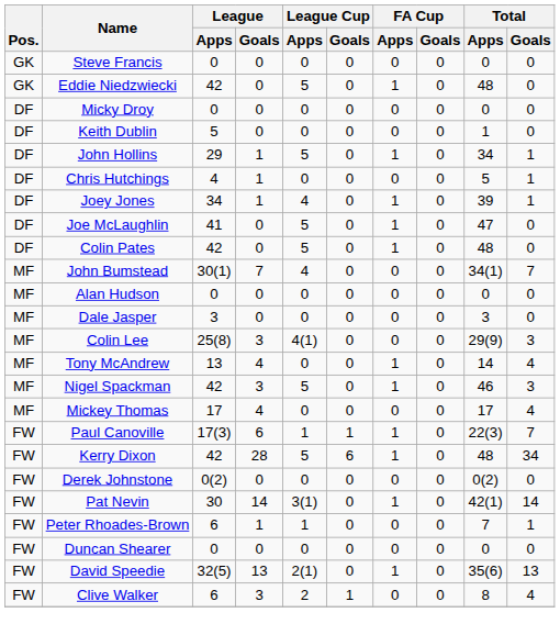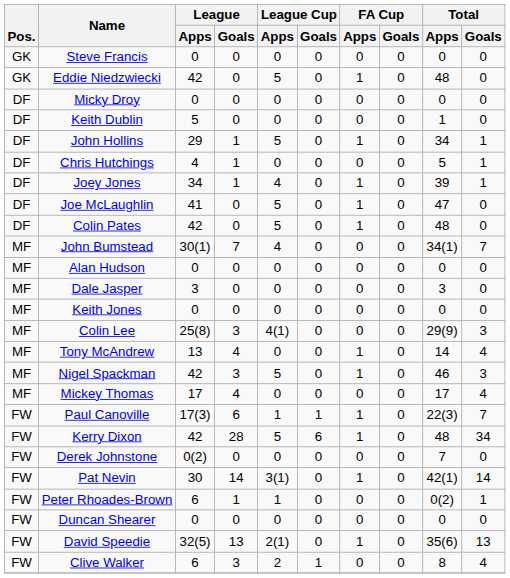 <table class="wikitable sortable" style="text-align: center;">
 <tr>
 <th rowspan="2" valign="bottom">Pos.</th>
 <th rowspan="2">Name</th>
 <th colspan="2" width="85">League</th>
 <th colspan="2" width="85">League Cup</th>
 <th colspan="2" width="85">FA Cup</th>
 <th colspan="2" width="85">Total</th>
 </tr>
 <tr>
 <th>Apps</th>
 <th>Goals</th>
 <th>Apps</th>
 <th>Goals</th>
 <th>Apps</th>
 <th>Goals</th>
 <th>Apps</th>
 <th>Goals</th>
 </tr>
 <tr>
 <td>GK</td>
 <td> <a href='#'>Steve Francis</a></td>
 <td>0</td>
 <td>0</td>
 <td>0</td>
 <td>0</td>
 <td>0</td>
 <td>0</td>
 <td>0</td>
 <td>0</td>
 </tr>
 <tr>
 <td>GK</td>
 <td> <a href='#'>Eddie Niedzwiecki</a></td>
 <td>42</td>
 <td>0</td>
 <td>5</td>
 <td>0</td>
 <td>1</td>
 <td>0</td>
 <td>48</td>
 <td>0</td>
 </tr>
 <tr>
 <td>DF</td>
 <td> <a href='#'>Micky Droy</a></td>
 <td>0</td>
 <td>0</td>
 <td>0</td>
 <td>0</td>
 <td>0</td>
 <td>0</td>
 <td>0</td>
 <td>0</td>
 </tr>
 <tr>
 <td>DF</td>
 <td> <a href='#'>Keith Dublin</a></td>
 <td>5</td>
 <td>0</td>
 <td>0</td>
 <td>0</td>
 <td>0</td>
 <td>0</td>
 <td>1</td>
 <td>0</td>
 </tr>
 <tr>
 <td>DF</td>
 <td> <a href='#'>John Hollins</a></td>
 <td>29</td>
 <td>1</td>
 <td>5</td>
 <td>0</td>
 <td>1</td>
 <td>0</td>
 <td>34</td>
 <td>1</td>
 </tr>
 <tr>
 <td>DF</td>
 <td> <a href='#'>Chris Hutchings</a></td>
 <td>4</td>
 <td>1</td>
 <td>0</td>
 <td>0</td>
 <td>0</td>
 <td>0</td>
 <td>5</td>
 <td>1</td>
 </tr>
 <tr>
 <td>DF</td>
 <td> <a href='#'>Joey Jones</a></td>
 <td>34</td>
 <td>1</td>
 <td>4</td>
 <td>0</td>
 <td>1</td>
 <td>0</td>
 <td>39</td>
 <td>1</td>
 </tr>
 <tr>
 <td>DF</td>
 <td> <a href='#'>Joe McLaughlin</a></td>
 <td>41</td>
 <td>0</td>
 <td>5</td>
 <td>0</td>
 <td>1</td>
 <td>0</td>
 <td>47</td>
 <td>0</td>
 </tr>
 <tr>
 <td>DF</td>
 <td> <a href='#'>Colin Pates</a></td>
 <td>42</td>
 <td>0</td>
 <td>5</td>
 <td>0</td>
 <td>1</td>
 <td>0</td>
 <td>48</td>
 <td>0</td>
 </tr>
 <tr>
 <td>MF</td>
 <td> <a href='#'>John Bumstead</a></td>
 <td>30(1)</td>
 <td>7</td>
 <td>4</td>
 <td>0</td>
 <td>0</td>
 <td>0</td>
 <td>34(1)</td>
 <td>7</td>
 </tr>
 <tr>
 <td>MF</td>
 <td> <a href='#'>Alan Hudson</a></td>
 <td>0</td>
 <td>0</td>
 <td>0</td>
 <td>0</td>
 <td>0</td>
 <td>0</td>
 <td>0</td>
 <td>0</td>
 </tr>
 <tr>
 <td>MF</td>
 <td> <a href='#'>Dale Jasper</a></td>
 <td>3</td>
 <td>0</td>
 <td>0</td>
 <td>0</td>
 <td>0</td>
 <td>0</td>
 <td>3</td>
 <td>0</td>
 </tr>
 <tr>
 <td>MF</td>
+<td> <a href='#'>Keith Jones</a></td>
+<td>0</td>
+<td>0</td>
+<td>0</td>
+<td>0</td>
+<td>0</td>
+<td>0</td>
+<td>0</td>
+<td>0</td>
+</tr>
+<tr>
+<td>MF</td>
 <td> <a href='#'>Colin Lee</a></td>
 <td>25(8)</td>
 <td>3</td>
 <td>4(1)</td>
 <td>0</td>
 <td>0</td>
 <td>0</td>
 <td>29(9)</td>
 <td>3</td>
 </tr>
 <tr>
 <td>MF</td>
 <td> <a href='#'>Tony McAndrew</a></td>
 <td>13</td>
 <td>4</td>
 <td>0</td>
 <td>0</td>
 <td>1</td>
 <td>0</td>
 <td>14</td>
 <td>4</td>
 </tr>
 <tr>
 <td>MF</td>
 <td> <a href='#'>Nigel Spackman</a></td>
 <td>42</td>
 <td>3</td>
 <td>5</td>
 <td>0</td>
 <td>1</td>
 <td>0</td>
 <td>46</td>
 <td>3</td>
 </tr>
 <tr>
 <td>MF</td>
 <td> <a href='#'>Mickey Thomas</a></td>
 <td>17</td>
 <td>4</td>
 <td>0</td>
 <td>0</td>
 <td>0</td>
 <td>0</td>
 <td>17</td>
 <td>4</td>
 </tr>
 <tr>
 <td>FW</td>
 <td> <a href='#'>Paul Canoville</a></td>
 <td>17(3)</td>
 <td>6</td>
 <td>1</td>
 <td>1</td>
 <td>1</td>
 <td>0</td>
 <td>22(3)</td>
 <td>7</td>
 </tr>
 <tr>
 <td>FW</td>
 <td> <a href='#'>Kerry Dixon</a></td>
 <td>42</td>
 <td>28</td>
 <td>5</td>
 <td>6</td>
 <td>1</td>
 <td>0</td>
 <td>48</td>
 <td>34</td>
 </tr>
 <tr>
 <td>FW</td>
 <td> <a href='#'>Derek Johnstone</a></td>
 <td>0(2)</td>
 <td>0</td>
 <td>0</td>
 <td>0</td>
 <td>0</td>
 <td>0</td>
-<td>0(2)</td>
+<td>7</td>
 <td>0</td>
 </tr>
 <tr>
 <td>FW</td>
 <td> <a href='#'>Pat Nevin</a></td>
 <td>30</td>
 <td>14</td>
 <td>3(1)</td>
 <td>0</td>
 <td>1</td>
 <td>0</td>
 <td>42(1)</td>
 <td>14</td>
 </tr>
 <tr>
 <td>FW</td>
 <td> <a href='#'>Peter Rhoades-Brown</a></td>
 <td>6</td>
 <td>1</td>
 <td>1</td>
 <td>0</td>
 <td>0</td>
 <td>0</td>
-<td>7</td>
+<td>0(2)</td>
 <td>1</td>
 </tr>
 <tr>
 <td>FW</td>
 <td> <a href='#'>Duncan Shearer</a></td>
 <td>0</td>
 <td>0</td>
 <td>0</td>
 <td>0</td>
 <td>0</td>
 <td>0</td>
 <td>0</td>
 <td>0</td>
 </tr>
 <tr>
 <td>FW</td>
 <td> <a href='#'>David Speedie</a></td>
 <td>32(5)</td>
 <td>13</td>
 <td>2(1)</td>
 <td>0</td>
 <td>1</td>
 <td>0</td>
 <td>35(6)</td>
 <td>13</td>
 </tr>
 <tr>
 <td>FW</td>
 <td> <a href='#'>Clive Walker</a></td>
 <td>6</td>
 <td>3</td>
 <td>2</td>
 <td>1</td>
 <td>0</td>
 <td>0</td>
 <td>8</td>
 <td>4</td>
 </tr>
 <tr>
 </tr>
 </table>
